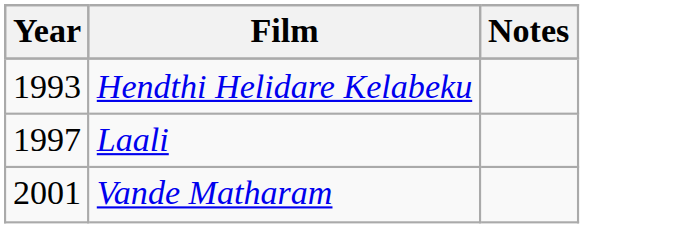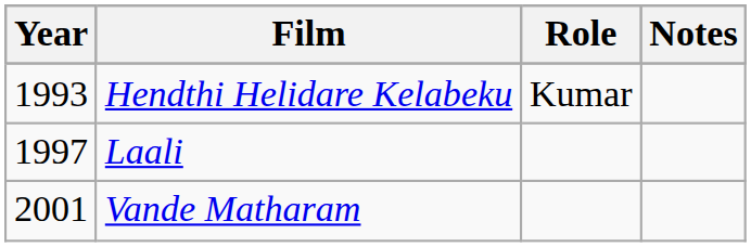 <table class="wikitable sortable">
 <tr style="background:#000;">
 <th>Year</th>
 <th>Film</th>
+<th>Role</th>
 <th class=unsortable>Notes</th>
 </tr>
 <tr>
 <td>1993</td>
 <td><em><a href='#'>Hendthi Helidare Kelabeku</a></em></td>
+<td>Kumar</td>
 <td></td>
 </tr>
 <tr>
 <td>1997</td>
 <td><em><a href='#'>Laali</a></em></td>
 <td></td>
+<td></td>
 </tr>
 <tr>
 <td>2001</td>
 <td><em><a href='#'>Vande Matharam</a></em></td>
 <td></td>
+<td></td>
 </tr>
 </table>
